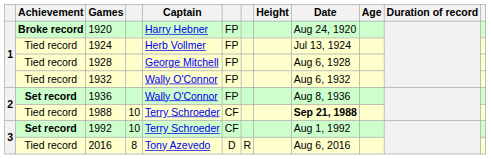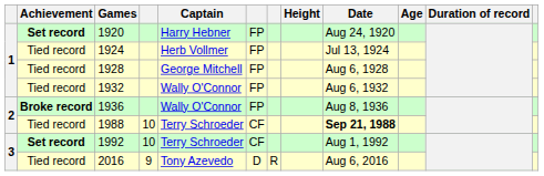 <table class="wikitable" style="text-align: left; font-size: 90%; margin-left: 1em;">
 <tr>
 <th></th>
 <th>Achievement</th>
 <th>Games</th>
 <th></th>
 <th>Captain</th>
 <th></th>
 <th></th>
 <th>Height</th>
 <th>Date</th>
 <th>Age</th>
 <th>Duration of record</th>
 <th></th>
 </tr>
 <tr style="background: #cfc;">
 <td rowspan="4" style="background: #f2f2f2; text-align: center;"><strong>1</strong></td>
-<td style="text-align: center;"><strong>Broke record</strong></td>
+<td style="text-align: center;"><strong>Set record</strong></td>
 <td>1920</td>
 <td style="text-align: center;"></td>
 <td><a href='#'>Harry Hebner</a></td>
 <td style="text-align: center;">FP</td>
 <td style="text-align: center;"></td>
 <td></td>
 <td>Aug 24, 1920</td>
 <td style="text-align: center;"></td>
 <td rowspan="4" style="background: #f2f2f2;"></td>
 <td></td>
 </tr>
 <tr style="background: #ffc;">
 <td style="text-align: center;">Tied record</td>
 <td>1924 </td>
 <td style="text-align: center;"></td>
 <td><a href='#'>Herb Vollmer</a></td>
 <td style="text-align: center;">FP</td>
 <td style="text-align: center;"></td>
 <td></td>
 <td>Jul 13, 1924</td>
 <td style="text-align: center;"></td>
 <td></td>
 </tr>
 <tr style="background: #ffc;">
 <td style="text-align: center;">Tied record</td>
 <td>1928</td>
 <td style="text-align: center;"></td>
 <td><a href='#'>George Mitchell</a></td>
 <td style="text-align: center;">FP</td>
 <td style="text-align: center;"></td>
 <td></td>
 <td>Aug 6, 1928</td>
 <td style="text-align: center;"></td>
 <td></td>
 </tr>
 <tr style="background: #ffc;">
 <td style="text-align: center;">Tied record</td>
 <td>1932 </td>
 <td style="text-align: center;"></td>
 <td><a href='#'>Wally O'Connor</a></td>
 <td style="text-align: center;">FP</td>
 <td style="text-align: center;"></td>
 <td></td>
 <td>Aug 6, 1932</td>
 <td style="text-align: center;"></td>
 <td></td>
 </tr>
 <tr style="background: #cfc;">
 <td rowspan="2" style="background: #f2f2f2; text-align: center;"><strong>2</strong></td>
-<td style="text-align: center;"><strong>Set record</strong></td>
+<td style="text-align: center;"><strong>Broke record</strong></td>
 <td>1936</td>
 <td style="text-align: center;"></td>
 <td><a href='#'>Wally O'Connor</a></td>
 <td style="text-align: center;">FP</td>
 <td style="text-align: center;"></td>
 <td></td>
 <td>Aug 8, 1936</td>
 <td style="text-align: center;"></td>
 <td rowspan="2" style="background: #f2f2f2;"></td>
 <td></td>
 </tr>
 <tr style="background: #ffc;">
 <td style="text-align: center;">Tied record</td>
 <td>1988 </td>
 <td style="text-align: center;">10</td>
 <td><a href='#'>Terry Schroeder</a></td>
 <td style="text-align: center;">CF</td>
 <td style="text-align: center;"></td>
 <td></td>
 <td><strong>Sep 21, 1988</strong></td>
 <td style="text-align: center;"></td>
 <td></td>
 </tr>
 <tr style="background: #cfc;">
 <td rowspan="2" style="background: #f2f2f2; text-align: center;"><strong>3</strong></td>
 <td style="text-align: center;"><strong>Set record</strong></td>
 <td>1992</td>
 <td style="text-align: center;">10</td>
 <td><a href='#'>Terry Schroeder</a></td>
 <td style="text-align: center;">CF</td>
 <td style="text-align: center;"></td>
 <td></td>
 <td>Aug 1, 1992</td>
 <td style="text-align: center;"></td>
 <td rowspan="2" style="background: #f2f2f2;"></td>
 <td></td>
 </tr>
 <tr style="background: #ffc;">
 <td style="text-align: center;">Tied record</td>
 <td>2016</td>
-<td style="text-align: center;">8</td>
+<td style="text-align: center;">9</td>
 <td><a href='#'>Tony Azevedo</a></td>
 <td style="text-align: center;">D</td>
 <td style="text-align: center;">R</td>
 <td></td>
 <td>Aug 6, 2016</td>
 <td style="text-align: center;"></td>
 <td></td>
 </tr>
 </table>
